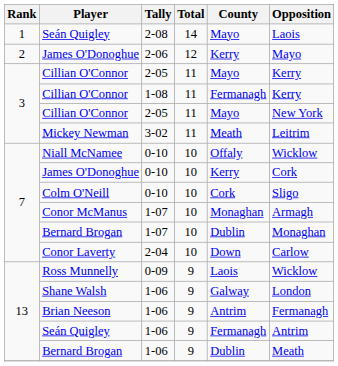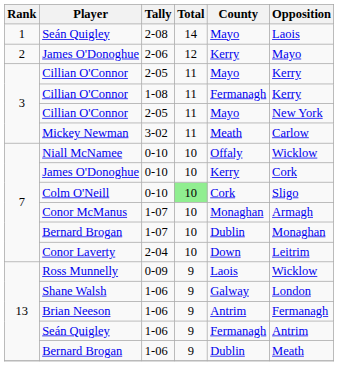 <table class="wikitable sortable">
 <tr>
 <th>Rank</th>
 <th>Player</th>
 <th class="unsortable">Tally</th>
 <th>Total</th>
 <th>County</th>
 <th>Opposition</th>
 </tr>
 <tr>
 <td rowspan=1 align=center>1</td>
 <td><a href='#'>Seán Quigley</a></td>
 <td>2-08</td>
 <td align=center>14</td>
 <td><a href='#'>Mayo</a></td>
 <td><a href='#'>Laois</a></td>
 </tr>
 <tr>
 <td rowspan=1 align=center>2</td>
 <td><a href='#'>James O'Donoghue</a></td>
 <td>2-06</td>
 <td align=center>12</td>
 <td><a href='#'>Kerry</a></td>
 <td><a href='#'>Mayo</a></td>
 </tr>
 <tr>
 <td rowspan=4 align=center>3</td>
 <td><a href='#'>Cillian O'Connor</a></td>
 <td>2-05</td>
 <td align=center>11</td>
 <td><a href='#'>Mayo</a></td>
 <td><a href='#'>Kerry</a></td>
 </tr>
 <tr>
 <td><a href='#'>Cillian O'Connor</a></td>
 <td>1-08</td>
 <td align=center>11</td>
 <td><a href='#'>Fermanagh</a></td>
 <td><a href='#'>Kerry</a></td>
 </tr>
 <tr>
 <td><a href='#'>Cillian O'Connor</a></td>
 <td>2-05</td>
 <td align=center>11</td>
 <td><a href='#'>Mayo</a></td>
 <td><a href='#'>New York</a></td>
 </tr>
 <tr>
 <td><a href='#'>Mickey Newman</a></td>
 <td>3-02</td>
 <td align=center>11</td>
 <td><a href='#'>Meath</a></td>
-<td><a href='#'>Leitrim</a></td>
+<td><a href='#'>Carlow</a></td>
 </tr>
 <tr>
 <td rowspan=6 align=center>7</td>
 <td><a href='#'>Niall McNamee</a></td>
 <td>0-10</td>
 <td align=center>10</td>
 <td><a href='#'>Offaly</a></td>
 <td><a href='#'>Wicklow</a></td>
 </tr>
 <tr>
 <td><a href='#'>James O'Donoghue</a></td>
 <td>0-10</td>
 <td align=center>10</td>
 <td><a href='#'>Kerry</a></td>
 <td><a href='#'>Cork</a></td>
 </tr>
 <tr>
 <td><a href='#'>Colm O'Neill</a></td>
 <td>0-10</td>
-<td align=center>10</td>
+<td align=center style="background: lightgreen;">10</td>
 <td><a href='#'>Cork</a></td>
 <td><a href='#'>Sligo</a></td>
 </tr>
 <tr>
 <td><a href='#'>Conor McManus</a></td>
 <td>1-07</td>
 <td align=center>10</td>
 <td><a href='#'>Monaghan</a></td>
 <td><a href='#'>Armagh</a></td>
 </tr>
 <tr>
 <td><a href='#'>Bernard Brogan</a></td>
 <td>1-07</td>
 <td align=center>10</td>
 <td><a href='#'>Dublin</a></td>
 <td><a href='#'>Monaghan</a></td>
 </tr>
 <tr>
 <td><a href='#'>Conor Laverty</a></td>
 <td>2-04</td>
 <td align=center>10</td>
 <td><a href='#'>Down</a></td>
-<td><a href='#'>Carlow</a></td>
+<td><a href='#'>Leitrim</a></td>
 </tr>
 <tr>
 <td rowspan=5 align=center>13</td>
 <td><a href='#'>Ross Munnelly</a></td>
 <td>0-09</td>
 <td align=center>9</td>
 <td><a href='#'>Laois</a></td>
 <td><a href='#'>Wicklow</a></td>
 </tr>
 <tr>
 <td><a href='#'>Shane Walsh</a></td>
 <td>1-06</td>
 <td align=center>9</td>
 <td><a href='#'>Galway</a></td>
 <td><a href='#'>London</a></td>
 </tr>
 <tr>
 <td><a href='#'>Brian Neeson</a></td>
 <td>1-06</td>
 <td align=center>9</td>
 <td><a href='#'>Antrim</a></td>
 <td><a href='#'>Fermanagh</a></td>
 </tr>
 <tr>
 <td><a href='#'>Seán Quigley</a></td>
 <td>1-06</td>
 <td align=center>9</td>
 <td><a href='#'>Fermanagh</a></td>
 <td><a href='#'>Antrim</a></td>
 </tr>
 <tr>
 <td><a href='#'>Bernard Brogan</a></td>
 <td>1-06</td>
 <td align=center>9</td>
 <td><a href='#'>Dublin</a></td>
 <td><a href='#'>Meath</a></td>
 </tr>
 <tr>
 </tr>
 </table>
